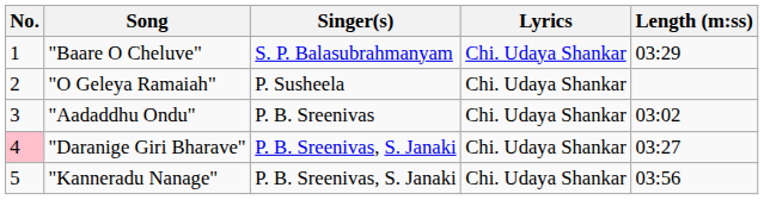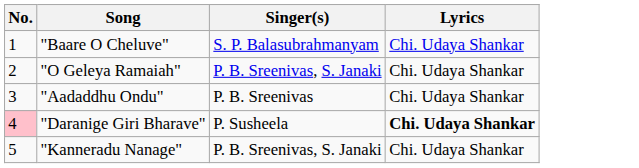 <table class="wikitable">
 <tr>
 <th>No.</th>
 <th>Song</th>
 <th>Singer(s)</th>
 <th>Lyrics</th>
-<th>Length (m:ss)</th>
 </tr>
 <tr>
 <td>1</td>
 <td>"Baare O Cheluve"</td>
 <td><a href='#'>S. P. Balasubrahmanyam</a></td>
 <td><a href='#'>Chi. Udaya Shankar</a></td>
-<td>03:29</td>
 </tr>
 <tr>
 <td>2</td>
 <td>"O Geleya Ramaiah"</td>
-<td>P. Susheela</td>
+<td><a href='#'>P. B. Sreenivas</a>, <a href='#'>S. Janaki</a></td>
 <td>Chi. Udaya Shankar</td>
-<td></td>
 </tr>
 <tr>
 <td>3</td>
 <td>"Aadaddhu Ondu"</td>
 <td>P. B. Sreenivas</td>
 <td>Chi. Udaya Shankar</td>
-<td>03:02</td>
 </tr>
 <tr>
 <td style="background: pink;">4</td>
 <td>"Daranige Giri Bharave"</td>
-<td><a href='#'>P. B. Sreenivas</a>, <a href='#'>S. Janaki</a></td>
-<td>Chi. Udaya Shankar</td>
-<td>03:27</td>
+<td>P. Susheela</td>
+<td><strong>Chi. Udaya Shankar</strong></td>
 </tr>
 <tr>
 <td>5</td>
 <td>"Kanneradu Nanage"</td>
 <td>P. B. Sreenivas, S. Janaki</td>
 <td>Chi. Udaya Shankar</td>
-<td>03:56</td>
 </tr>
 </table>
